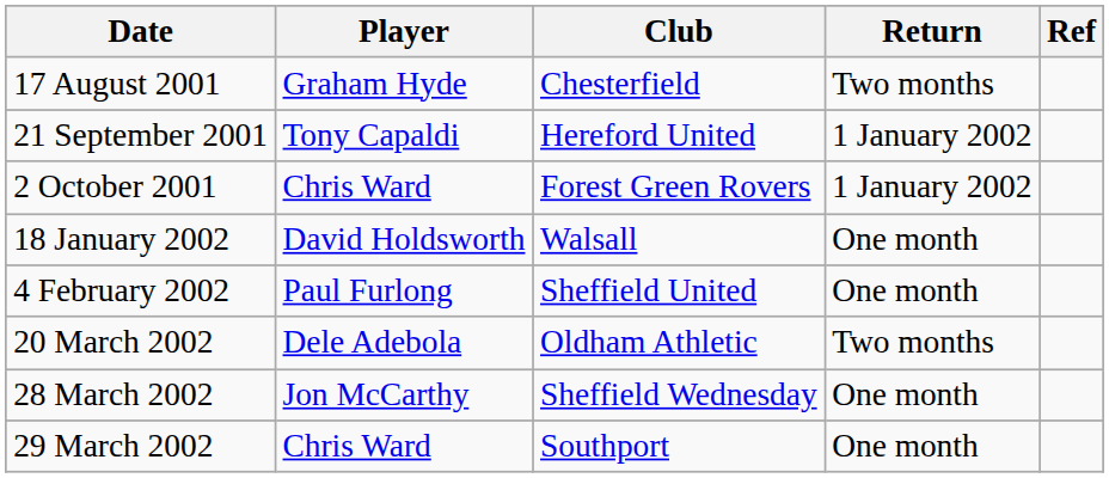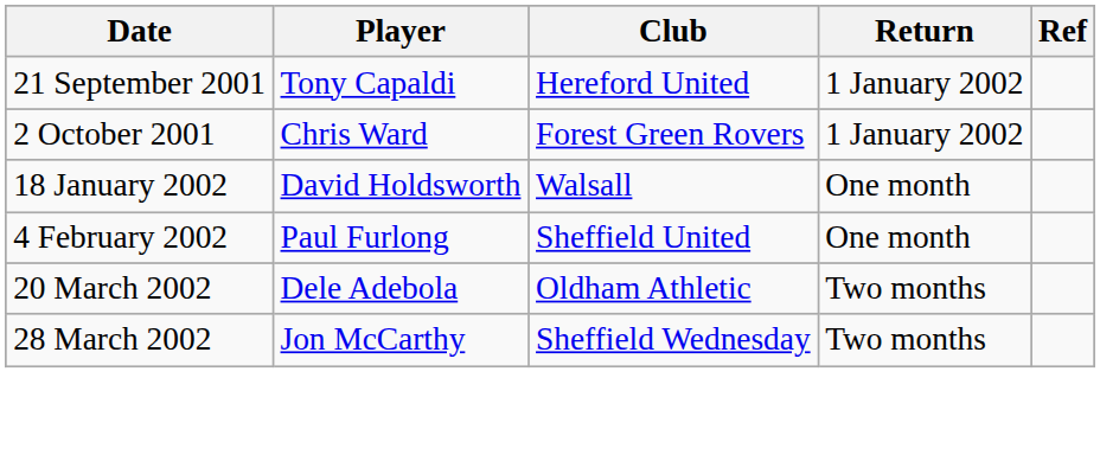 <table class="wikitable">
 <tr>
 <th>Date</th>
 <th>Player</th>
 <th>Club</th>
 <th>Return</th>
 <th>Ref</th>
-</tr>
-<tr>
-<td>17 August 2001</td>
-<td><a href='#'>Graham Hyde</a></td>
-<td><a href='#'>Chesterfield</a></td>
-<td>Two months</td>
-<td style="text-align: center"></td>
 </tr>
 <tr>
 <td>21 September 2001</td>
 <td><a href='#'>Tony Capaldi</a></td>
 <td><a href='#'>Hereford United</a></td>
 <td>1 January 2002</td>
 <td style="text-align: center"></td>
 </tr>
 <tr>
 <td>2 October 2001</td>
 <td><a href='#'>Chris Ward</a></td>
 <td><a href='#'>Forest Green Rovers</a></td>
 <td>1 January 2002</td>
 <td style="text-align: center"></td>
 </tr>
 <tr>
 <td>18 January 2002</td>
 <td><a href='#'>David Holdsworth</a></td>
 <td><a href='#'>Walsall</a></td>
 <td>One month</td>
 <td style="text-align: center"></td>
 </tr>
 <tr>
 <td>4 February 2002</td>
 <td><a href='#'>Paul Furlong</a></td>
 <td><a href='#'>Sheffield United</a></td>
 <td>One month</td>
 <td style="text-align: center"></td>
 </tr>
 <tr>
 <td>20 March 2002</td>
 <td><a href='#'>Dele Adebola</a></td>
 <td><a href='#'>Oldham Athletic</a></td>
 <td>Two months</td>
 <td style="text-align: center"></td>
 </tr>
 <tr>
 <td>28 March 2002</td>
 <td><a href='#'>Jon McCarthy</a></td>
 <td><a href='#'>Sheffield Wednesday</a></td>
-<td>One month</td>
-<td style="text-align: center"></td>
-</tr>
-<tr>
-<td>29 March 2002</td>
-<td><a href='#'>Chris Ward</a></td>
-<td><a href='#'>Southport</a></td>
-<td>One month</td>
+<td>Two months</td>
 <td style="text-align: center"></td>
 </tr>
 </table>
